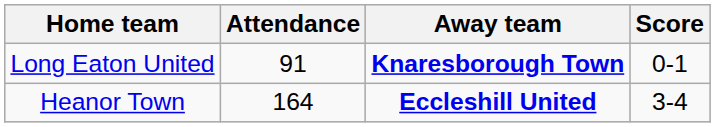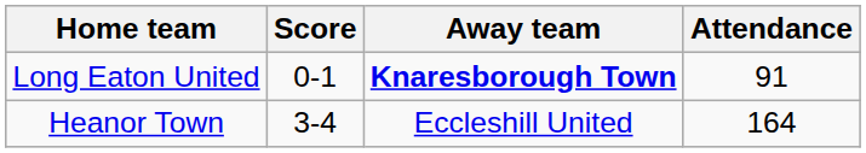 <table class="wikitable" style="text-align: center">
 <tr>
 <th>Home team</th>
+<th>Score</th>
+<th>Away team</th>
 <th>Attendance</th>
-<th>Away team</th>
-<th>Score</th>
 </tr>
 <tr>
 <td><a href='#'>Long Eaton United</a></td>
+<td>0-1</td>
+<td><strong><a href='#'>Knaresborough Town</a></strong></td>
 <td>91</td>
-<td><strong><a href='#'>Knaresborough Town</a></strong></td>
-<td>0-1</td>
 </tr>
 <tr>
 <td><a href='#'>Heanor Town</a></td>
+<td>3-4</td>
+<td><a href='#'>Eccleshill United</a></td>
 <td>164</td>
-<td><strong><a href='#'>Eccleshill United</a></strong></td>
-<td>3-4</td>
 </tr>
 </table>
